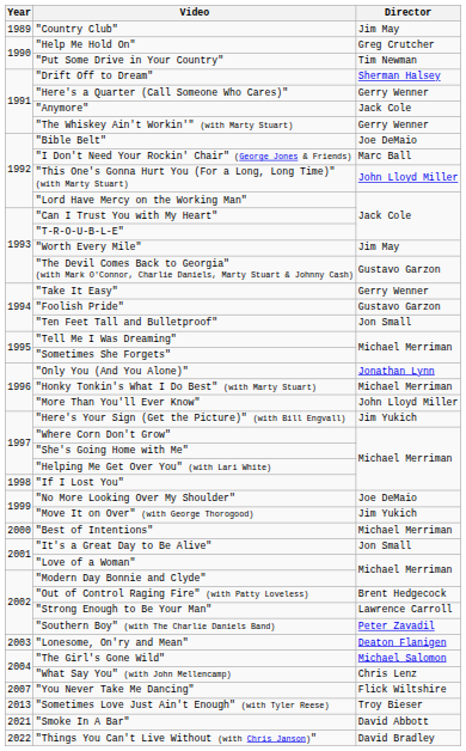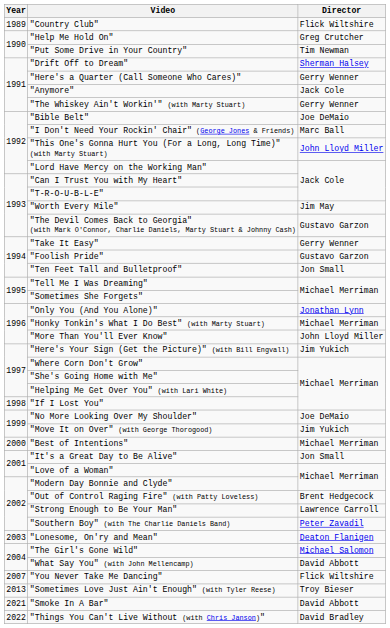 <table class="wikitable">
 <tr>
 <th>Year</th>
 <th>Video</th>
 <th>Director</th>
 </tr>
 <tr>
 <td>1989</td>
 <td>"Country Club"</td>
-<td>Jim May</td>
+<td>Flick Wiltshire</td>
 </tr>
 <tr>
 <td rowspan="2">1990</td>
 <td>"Help Me Hold On"</td>
 <td>Greg Crutcher</td>
 </tr>
 <tr>
 <td>"Put Some Drive in Your Country"</td>
 <td>Tim Newman</td>
 </tr>
 <tr>
 <td rowspan="4">1991</td>
 <td>"Drift Off to Dream"</td>
 <td><a href='#'>Sherman Halsey</a></td>
 </tr>
 <tr>
 <td>"Here's a Quarter (Call Someone Who Cares)"</td>
 <td>Gerry Wenner</td>
 </tr>
 <tr>
 <td>"Anymore"</td>
 <td>Jack Cole</td>
 </tr>
 <tr>
 <td>"The Whiskey Ain't Workin'" <small>(with Marty Stuart)</small></td>
 <td>Gerry Wenner</td>
 </tr>
 <tr>
 <td rowspan="4">1992</td>
 <td>"Bible Belt"</td>
 <td>Joe DeMaio</td>
 </tr>
 <tr>
 <td>"I Don't Need Your Rockin' Chair"<small> (<a href='#'>George Jones</a> & Friends)</small></td>
 <td>Marc Ball</td>
 </tr>
 <tr>
 <td>"This One's Gonna Hurt You (For a Long, Long Time)"<br><small>(with Marty Stuart)</small></td>
 <td><a href='#'>John Lloyd Miller</a></td>
 </tr>
 <tr>
 <td>"Lord Have Mercy on the Working Man"</td>
 <td rowspan="3">Jack Cole</td>
 </tr>
 <tr>
 <td rowspan="4">1993</td>
 <td>"Can I Trust You with My Heart"</td>
 </tr>
 <tr>
 <td>"T-R-O-U-B-L-E"</td>
 </tr>
 <tr>
 <td>"Worth Every Mile"</td>
 <td>Jim May</td>
 </tr>
 <tr>
 <td>"The Devil Comes Back to Georgia"<br><small>(with Mark O'Connor, Charlie Daniels, Marty Stuart & Johnny Cash)</small></td>
 <td>Gustavo Garzon</td>
 </tr>
 <tr>
 <td rowspan="3">1994</td>
 <td>"Take It Easy"</td>
 <td>Gerry Wenner</td>
 </tr>
 <tr>
 <td>"Foolish Pride"</td>
 <td>Gustavo Garzon</td>
 </tr>
 <tr>
 <td>"Ten Feet Tall and Bulletproof"</td>
 <td>Jon Small</td>
 </tr>
 <tr>
 <td rowspan="2">1995</td>
 <td>"Tell Me I Was Dreaming"</td>
 <td rowspan="2">Michael Merriman</td>
 </tr>
 <tr>
 <td>"Sometimes She Forgets"</td>
 </tr>
 <tr>
 <td rowspan="3">1996</td>
 <td>"Only You (And You Alone)"</td>
 <td><a href='#'>Jonathan Lynn</a></td>
 </tr>
 <tr>
 <td>"Honky Tonkin's What I Do Best" <small>(with Marty Stuart)</small></td>
 <td>Michael Merriman</td>
 </tr>
 <tr>
 <td>"More Than You'll Ever Know"</td>
 <td>John Lloyd Miller</td>
 </tr>
 <tr>
 <td rowspan="4">1997</td>
 <td>"Here's Your Sign (Get the Picture)" <small>(with Bill Engvall)</small></td>
 <td>Jim Yukich</td>
 </tr>
 <tr>
 <td>"Where Corn Don't Grow"</td>
 <td rowspan="4">Michael Merriman</td>
 </tr>
 <tr>
 <td>"She's Going Home with Me"</td>
 </tr>
 <tr>
 <td>"Helping Me Get Over You" <small>(with Lari White)</small></td>
 </tr>
 <tr>
 <td>1998</td>
 <td>"If I Lost You"</td>
 </tr>
 <tr>
 <td rowspan="2">1999</td>
 <td>"No More Looking Over My Shoulder"</td>
 <td>Joe DeMaio</td>
 </tr>
 <tr>
 <td>"Move It on Over" <small>(with George Thorogood)</small></td>
 <td>Jim Yukich</td>
 </tr>
 <tr>
 <td>2000</td>
 <td>"Best of Intentions"</td>
 <td>Michael Merriman</td>
 </tr>
 <tr>
 <td rowspan="2">2001</td>
 <td>"It's a Great Day to Be Alive"</td>
 <td>Jon Small</td>
 </tr>
 <tr>
 <td>"Love of a Woman"</td>
 <td rowspan="2">Michael Merriman</td>
 </tr>
 <tr>
 <td rowspan="4">2002</td>
 <td>"Modern Day Bonnie and Clyde"</td>
 </tr>
 <tr>
 <td>"Out of Control Raging Fire" <small>(with Patty Loveless)</small></td>
 <td>Brent Hedgecock</td>
 </tr>
 <tr>
 <td>"Strong Enough to Be Your Man"</td>
 <td>Lawrence Carroll</td>
 </tr>
 <tr>
 <td>"Southern Boy" <small>(with The Charlie Daniels Band)</small></td>
 <td><a href='#'>Peter Zavadil</a></td>
 </tr>
 <tr>
 <td>2003</td>
 <td>"Lonesome, On'ry and Mean"</td>
 <td><a href='#'>Deaton Flanigen</a></td>
 </tr>
 <tr>
 <td rowspan="2">2004</td>
 <td>"The Girl's Gone Wild"</td>
 <td><a href='#'>Michael Salomon</a></td>
 </tr>
 <tr>
 <td>"What Say You" <small>(with John Mellencamp)</small></td>
-<td>Chris Lenz</td>
+<td>David Abbott</td>
 </tr>
 <tr>
 <td>2007</td>
 <td>"You Never Take Me Dancing"</td>
 <td>Flick Wiltshire</td>
 </tr>
 <tr>
 <td>2013</td>
 <td>"Sometimes Love Just Ain't Enough" <small>(with Tyler Reese)</small></td>
 <td>Troy Bieser</td>
 </tr>
 <tr>
 <td>2021</td>
 <td>"Smoke In A Bar"</td>
 <td>David Abbott</td>
 </tr>
 <tr>
 <td>2022</td>
 <td>"Things You Can't Live Without <small>(with <a href='#'>Chris Janson</a>)</small>"</td>
 <td>David Bradley</td>
 </tr>
 </table>
